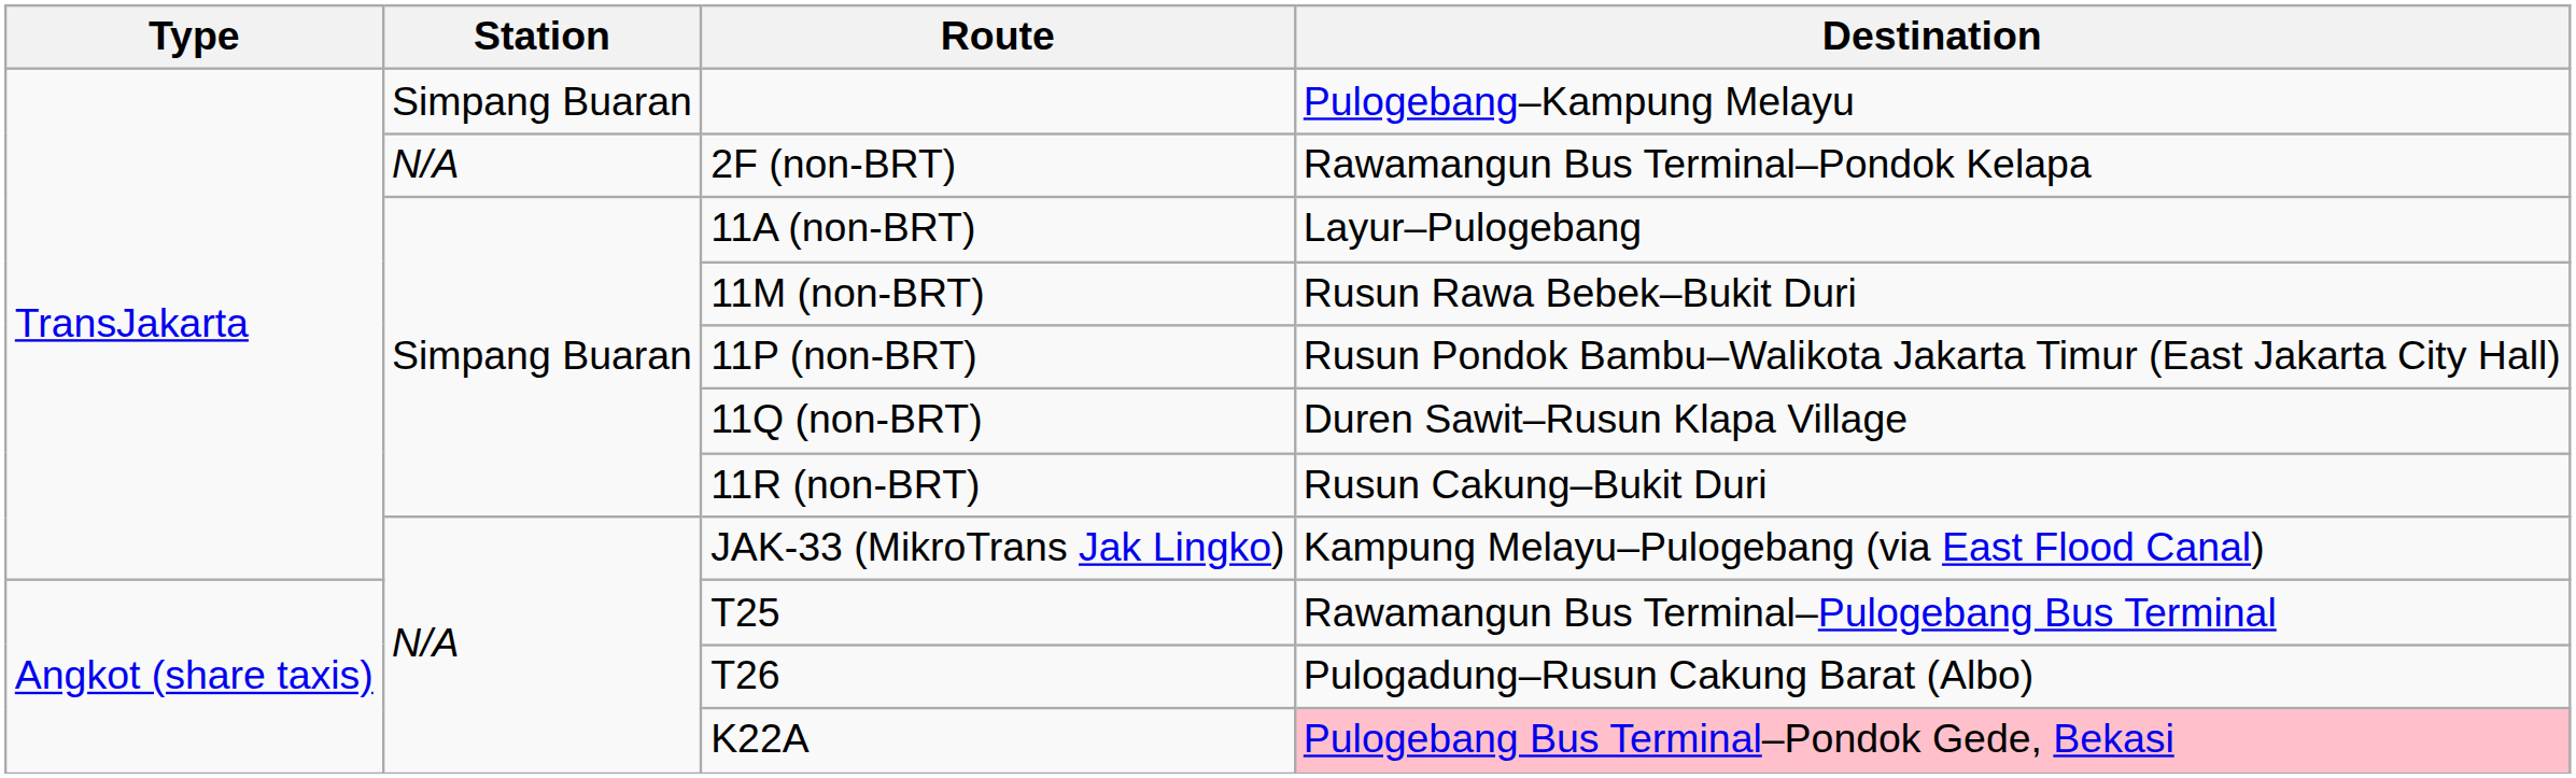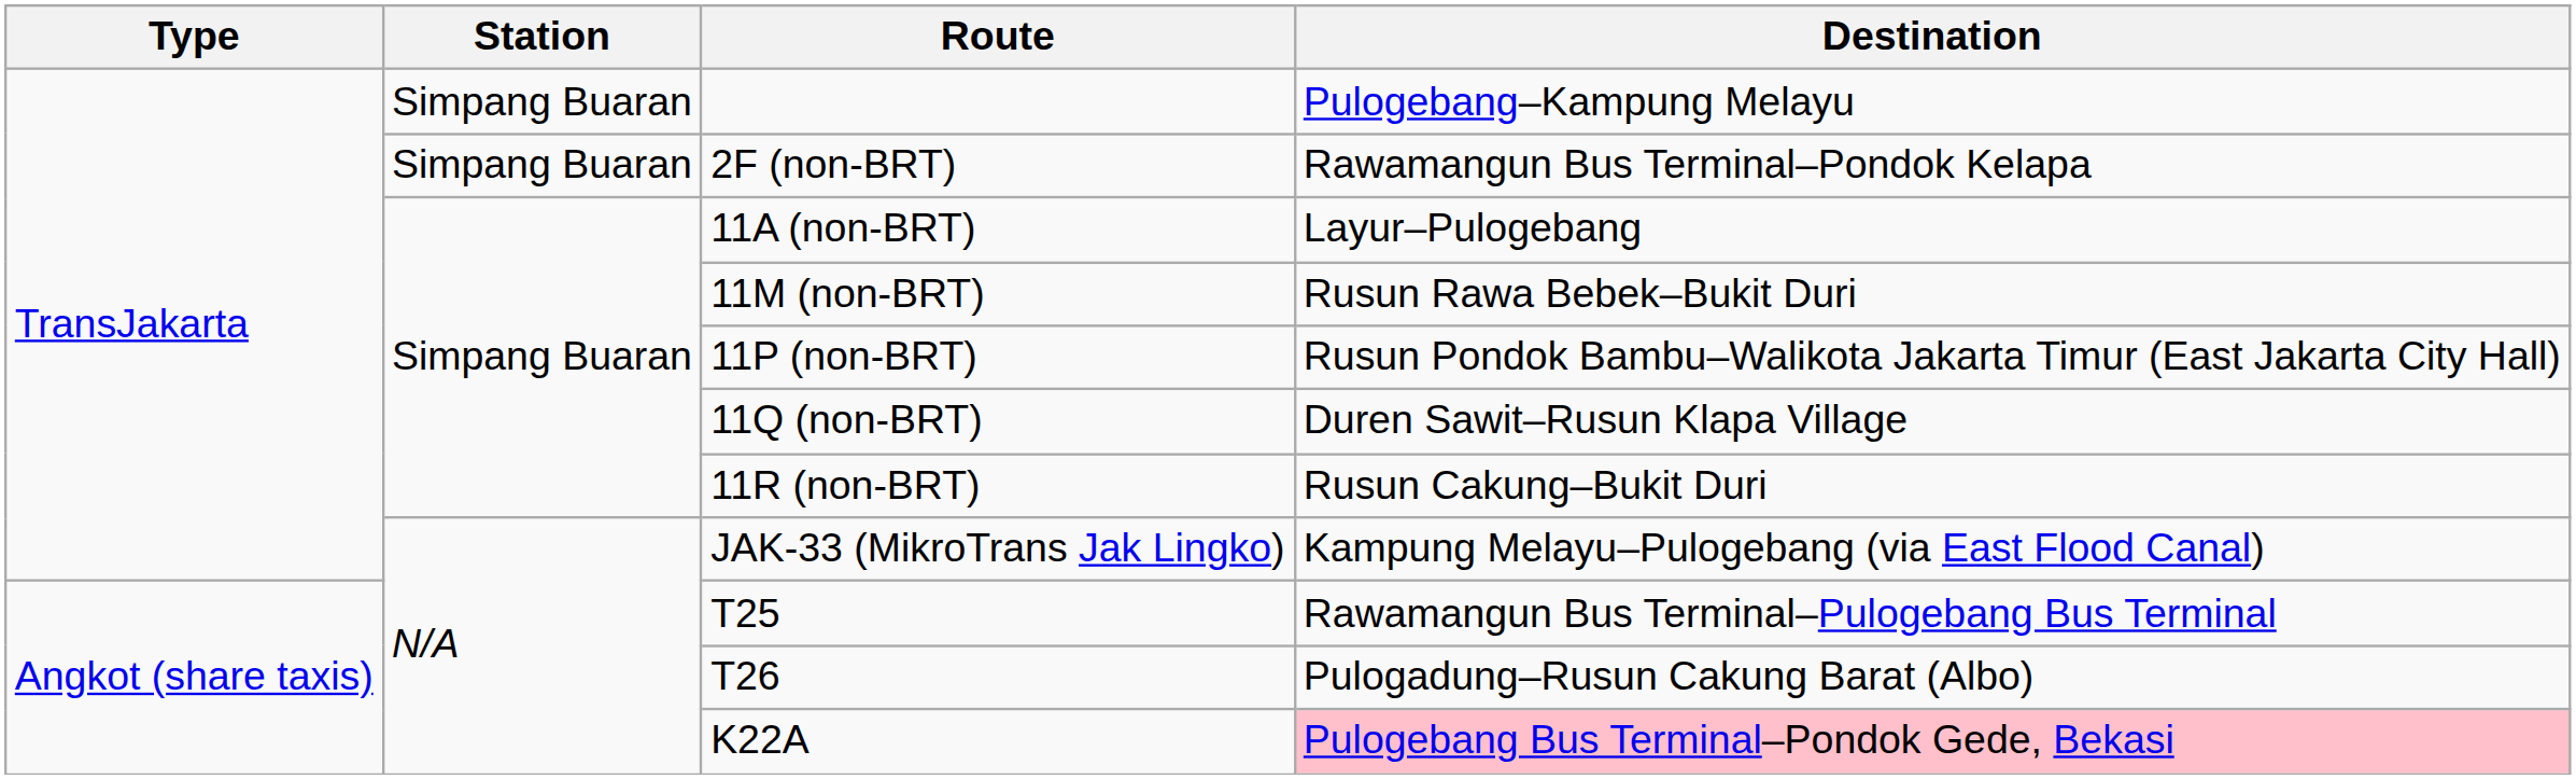 <table class="wikitable">
 <tr>
 <th>Type</th>
 <th>Station</th>
 <th>Route</th>
 <th>Destination</th>
 </tr>
 <tr>
 <td rowspan="8"><a href='#'>TransJakarta</a></td>
 <td>Simpang Buaran</td>
 <td></td>
 <td><a href='#'>Pulogebang</a>–Kampung Melayu</td>
 </tr>
 <tr>
-<td><em>N/A</em></td>
+<td>Simpang Buaran</td>
 <td>2F (non-BRT)</td>
 <td>Rawamangun Bus Terminal–Pondok Kelapa</td>
 </tr>
 <tr>
 <td rowspan="5">Simpang Buaran</td>
 <td>11A (non-BRT)</td>
 <td>Layur–Pulogebang</td>
 </tr>
 <tr>
 <td>11M (non-BRT)</td>
 <td>Rusun Rawa Bebek–Bukit Duri</td>
 </tr>
 <tr>
 <td>11P (non-BRT)</td>
 <td>Rusun Pondok Bambu–Walikota Jakarta Timur (East Jakarta City Hall)</td>
 </tr>
 <tr>
 <td>11Q (non-BRT)</td>
 <td>Duren Sawit–Rusun Klapa Village</td>
 </tr>
 <tr>
 <td>11R (non-BRT)</td>
 <td>Rusun Cakung–Bukit Duri</td>
 </tr>
 <tr>
 <td rowspan="4"><em>N/A</em></td>
 <td>JAK-33 (MikroTrans <a href='#'>Jak Lingko</a>)</td>
 <td>Kampung Melayu–Pulogebang (via <a href='#'>East Flood Canal</a>)</td>
 </tr>
 <tr>
 <td rowspan="3"><a href='#'>Angkot (share taxis)</a></td>
 <td>T25</td>
 <td>Rawamangun Bus Terminal–<a href='#'>Pulogebang Bus Terminal</a></td>
 </tr>
 <tr>
 <td>T26</td>
 <td>Pulogadung–Rusun Cakung Barat (Albo)</td>
 </tr>
 <tr>
 <td>K22A</td>
 <td style="background: pink;"><a href='#'>Pulogebang Bus Terminal</a>–Pondok Gede, <a href='#'>Bekasi</a></td>
 </tr>
 </table>
